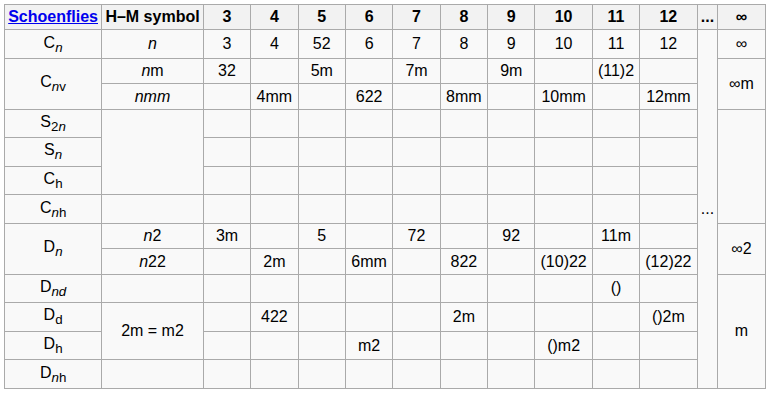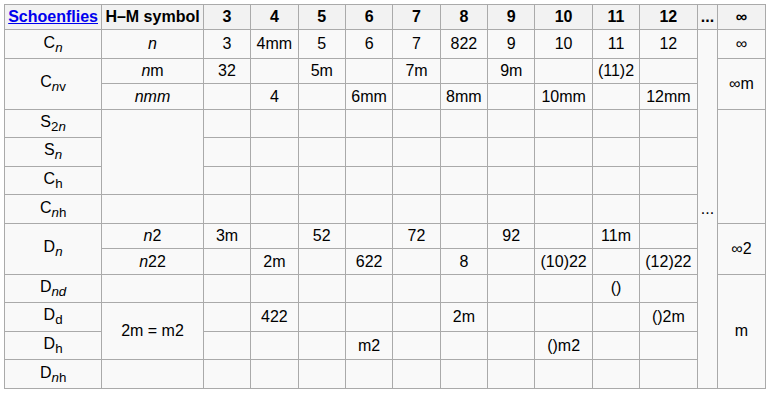 <table class="wikitable">
 <tr align=center>
 <th><a href='#'>Schoenflies</a></th>
 <th>H–M symbol</th>
 <th style="width: 40px;">3</th>
 <th style="width: 40px;">4</th>
 <th style="width: 40px;">5</th>
 <th style="width: 40px;">6</th>
 <th style="width: 40px;">7</th>
 <th style="width: 40px;">8</th>
 <th style="width: 40px;">9</th>
 <th style="width: 50px;">10</th>
 <th style="width: 40px;">11</th>
 <th style="width: 50px;">12</th>
 <th>...</th>
 <th style="width: 40px;">∞</th>
 </tr>
 <tr align=center>
 <td>C<sub><em>n</em></sub></td>
 <td><em>n</em></td>
 <td>3</td>
-<td>4</td>
-<td>52</td>
+<td>4mm</td>
+<td>5</td>
 <td>6</td>
 <td>7</td>
-<td>8</td>
+<td>822</td>
 <td>9</td>
 <td>10</td>
 <td>11</td>
 <td>12</td>
 <td rowspan=13>...</td>
 <td>∞</td>
 </tr>
 <tr align=center>
 <td rowspan=2>C<sub><em>n</em>v</sub></td>
 <td><em>n</em>m</td>
 <td>32</td>
 <td></td>
 <td>5m</td>
 <td></td>
 <td>7m</td>
 <td></td>
 <td>9m</td>
 <td></td>
 <td>(11)2</td>
 <td></td>
 <td rowspan=2>∞m</td>
 </tr>
 <tr align=center>
 <td><em>nmm</em></td>
 <td></td>
-<td>4mm</td>
+<td>4</td>
 <td></td>
-<td>622</td>
+<td>6mm</td>
 <td></td>
 <td>8mm</td>
 <td></td>
 <td>10mm</td>
 <td></td>
 <td>12mm</td>
 </tr>
 <tr align=center>
 <td>S<sub>2<em>n</em></sub></td>
 <td rowspan=3></td>
 <td></td>
 <td></td>
 <td></td>
 <td></td>
 <td></td>
 <td></td>
 <td></td>
 <td></td>
 <td></td>
 <td></td>
 <td rowspan=4></td>
 </tr>
 <tr align=center>
 <td>S<sub><em>n</em></sub></td>
 <td></td>
 <td></td>
 <td></td>
 <td></td>
 <td></td>
 <td></td>
 <td></td>
 <td></td>
 <td></td>
 <td></td>
 </tr>
 <tr align=center>
 <td>C<sub>h</sub></td>
 <td></td>
 <td></td>
 <td></td>
 <td></td>
 <td></td>
 <td></td>
 <td></td>
 <td></td>
 <td></td>
 <td></td>
 </tr>
 <tr align=center>
 <td>C<sub><em>n</em>h</sub></td>
 <td></td>
 <td></td>
 <td></td>
 <td></td>
 <td></td>
 <td></td>
 <td></td>
 <td></td>
 <td></td>
 <td></td>
 <td></td>
 </tr>
 <tr align=center>
 <td rowspan=2>D<sub><em>n</em></sub></td>
 <td><em>n</em>2</td>
 <td>3m</td>
 <td></td>
-<td>5</td>
+<td>52</td>
 <td></td>
 <td>72</td>
 <td></td>
 <td>92</td>
 <td></td>
 <td>11m</td>
 <td></td>
 <td rowspan=2>∞2</td>
 </tr>
 <tr align=center>
 <td><em>n</em>22</td>
 <td></td>
 <td>2m</td>
 <td></td>
-<td>6mm</td>
+<td>622</td>
 <td></td>
-<td>822</td>
+<td>8</td>
 <td></td>
 <td>(10)22</td>
 <td></td>
 <td>(12)22</td>
 </tr>
 <tr align=center>
 <td>D<sub><em>nd</em></sub></td>
 <td></td>
 <td></td>
 <td></td>
 <td></td>
 <td></td>
 <td></td>
 <td></td>
 <td></td>
 <td></td>
 <td>()</td>
 <td></td>
 <td rowspan=4>m</td>
 </tr>
 <tr align=center>
 <td>D<sub>d</sub></td>
 <td rowspan=2>2m = m2</td>
 <td></td>
 <td>422</td>
 <td></td>
 <td></td>
 <td></td>
 <td>2m</td>
 <td></td>
 <td></td>
 <td></td>
 <td>()2m</td>
 </tr>
 <tr align=center>
 <td>D<sub>h</sub></td>
 <td></td>
 <td></td>
 <td></td>
 <td>m2</td>
 <td></td>
 <td></td>
 <td></td>
 <td>()m2</td>
 <td></td>
 <td></td>
 </tr>
 <tr align=center>
 <td>D<sub><em>n</em>h</sub></td>
 <td></td>
 <td></td>
 <td></td>
 <td></td>
 <td></td>
 <td></td>
 <td></td>
 <td></td>
 <td></td>
 <td></td>
 <td></td>
 </tr>
 </table>
